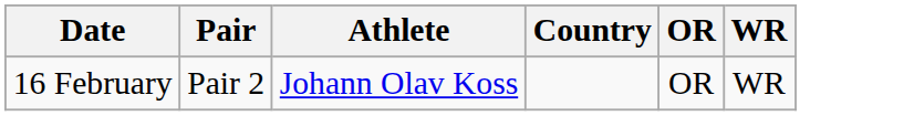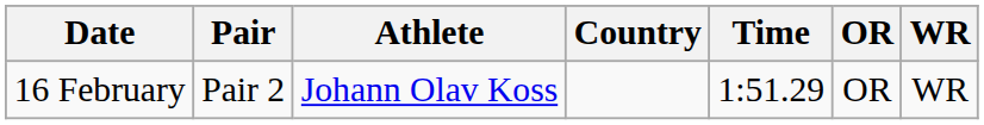 <table class="wikitable" style="text-align:center">
 <tr>
 <th>Date</th>
 <th>Pair</th>
 <th>Athlete</th>
 <th>Country</th>
+<th>Time</th>
 <th>OR</th>
 <th>WR</th>
 </tr>
 <tr>
 <td>16 February</td>
 <td>Pair 2</td>
 <td align=left><a href='#'>Johann Olav Koss</a></td>
 <td align=left></td>
+<td>1:51.29</td>
 <td>OR</td>
 <td>WR</td>
 </tr>
 </table>
